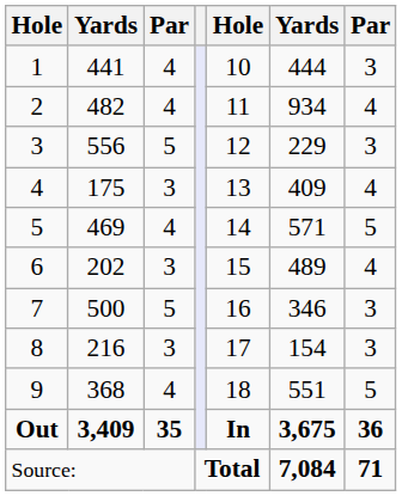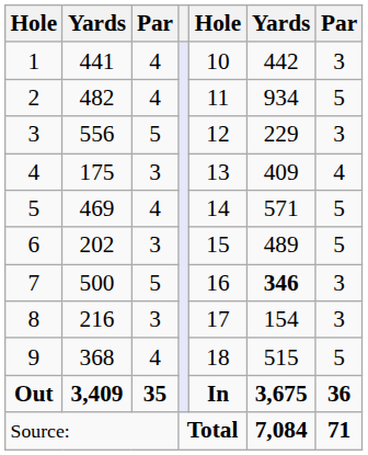 <table class=wikitable style="text-align: center">
 <tr>
 <th>Hole</th>
 <th>Yards</th>
 <th>Par</th>
 <th></th>
 <th>Hole</th>
 <th>Yards</th>
 <th>Par</th>
 </tr>
 <tr>
 <td>1</td>
 <td>441</td>
 <td>4</td>
 <td rowspan=10 style="background:#E6E8FA;"></td>
 <td>10</td>
-<td>444</td>
+<td>442</td>
 <td>3</td>
 </tr>
 <tr>
 <td>2</td>
 <td>482</td>
 <td>4</td>
 <td>11</td>
 <td>934</td>
-<td>4</td>
+<td>5</td>
 </tr>
 <tr>
 <td>3</td>
 <td>556</td>
 <td>5</td>
 <td>12</td>
 <td>229</td>
 <td>3</td>
 </tr>
 <tr>
 <td>4</td>
 <td>175</td>
 <td>3</td>
 <td>13</td>
 <td>409</td>
 <td>4</td>
 </tr>
 <tr>
 <td>5</td>
 <td>469</td>
 <td>4</td>
 <td>14</td>
 <td>571</td>
 <td>5</td>
 </tr>
 <tr>
 <td>6</td>
 <td>202</td>
 <td>3</td>
 <td>15</td>
 <td>489</td>
-<td>4</td>
+<td>5</td>
 </tr>
 <tr>
 <td>7</td>
 <td>500</td>
 <td>5</td>
 <td>16</td>
-<td>346</td>
+<td><strong>346</strong></td>
 <td>3</td>
 </tr>
 <tr>
 <td>8</td>
 <td>216</td>
 <td>3</td>
 <td>17</td>
 <td>154</td>
 <td>3</td>
 </tr>
 <tr>
 <td>9</td>
 <td>368</td>
 <td>4</td>
 <td>18</td>
-<td>551</td>
+<td>515</td>
 <td>5</td>
 </tr>
 <tr>
 <td><strong>Out</strong></td>
 <td><strong>3,409</strong></td>
 <td><strong>35</strong></td>
 <td><strong>In</strong></td>
 <td><strong>3,675</strong></td>
 <td><strong>36</strong></td>
 </tr>
 <tr>
 <td colspan=3 align=left><small>Source:</small></td>
 <td colspan=2><strong>Total</strong></td>
 <td><strong>7,084</strong></td>
 <td><strong>71</strong></td>
 </tr>
 </table>
